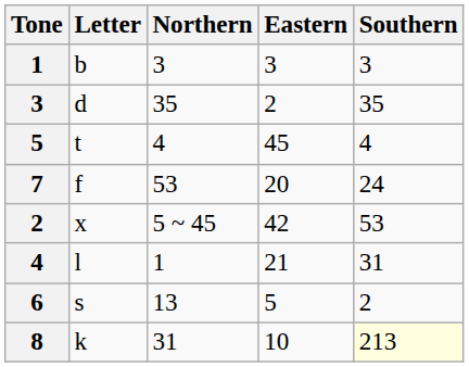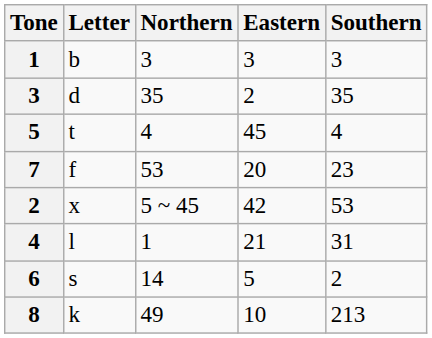 <table class="wikitable">
 <tr>
 <th>Tone</th>
 <th>Letter</th>
 <th>Northern</th>
 <th>Eastern</th>
 <th>Southern</th>
 </tr>
 <tr>
 <th>1</th>
 <td>b</td>
 <td> 3</td>
 <td> 3</td>
 <td> 3</td>
 </tr>
 <tr>
 <th>3</th>
 <td>d</td>
 <td> 35</td>
 <td> 2</td>
 <td> 35</td>
 </tr>
 <tr>
 <th>5</th>
 <td>t</td>
 <td> 4</td>
 <td> 45</td>
 <td> 4</td>
 </tr>
 <tr>
 <th>7</th>
 <td>f</td>
 <td> 53</td>
 <td> 20</td>
-<td> 24</td>
+<td> 23</td>
 </tr>
 <tr>
 <th>2</th>
 <td>x</td>
 <td> 5 ~  45</td>
 <td> 42</td>
 <td> 53</td>
 </tr>
 <tr>
 <th>4</th>
 <td>l</td>
 <td> 1</td>
 <td> 21</td>
 <td> 31</td>
 </tr>
 <tr>
 <th>6</th>
 <td>s</td>
-<td> 13</td>
+<td> 14</td>
 <td> 5</td>
 <td> 2</td>
 </tr>
 <tr>
 <th>8</th>
 <td>k</td>
-<td> 31</td>
+<td> 49</td>
 <td> 10</td>
-<td style="background: lightyellow;"> 213</td>
+<td> 213</td>
 </tr>
 </table>
